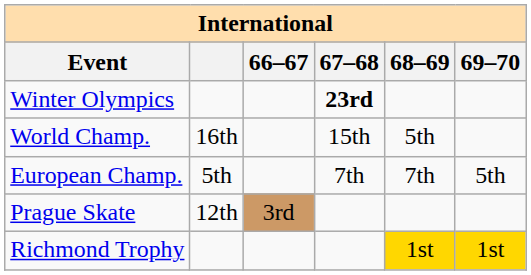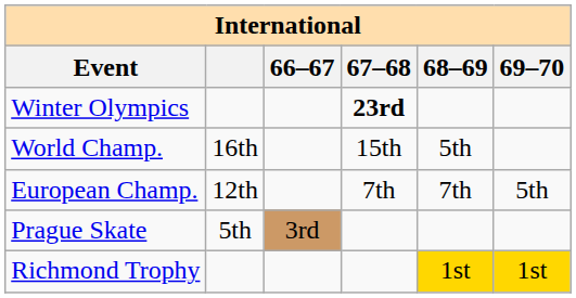 <table class="wikitable" style="text-align:center">
 <tr>
 <th style="background-color: #ffdead; " colspan=6 align=center>International</th>
 </tr>
 <tr>
 <th>Event</th>
 <th></th>
 <th>66–67</th>
 <th>67–68</th>
 <th>68–69</th>
 <th>69–70</th>
 </tr>
 <tr>
 <td align=left><a href='#'>Winter Olympics</a></td>
 <td></td>
 <td></td>
 <td><strong>23rd</strong></td>
 <td></td>
 <td></td>
 </tr>
 <tr>
 <td align=left><a href='#'>World Champ.</a></td>
 <td>16th</td>
 <td></td>
 <td>15th</td>
 <td>5th</td>
 <td></td>
 </tr>
 <tr>
 <td align=left><a href='#'>European Champ.</a></td>
-<td>5th</td>
+<td>12th</td>
 <td></td>
 <td>7th</td>
 <td>7th</td>
 <td>5th</td>
 </tr>
 <tr>
 <td align=left><a href='#'>Prague Skate</a></td>
-<td>12th</td>
+<td>5th</td>
 <td bgcolor=cc9966>3rd</td>
 <td></td>
 <td></td>
 <td></td>
 </tr>
 <tr>
 <td align=left><a href='#'>Richmond Trophy</a></td>
 <td></td>
 <td></td>
 <td></td>
 <td bgcolor=gold>1st</td>
 <td bgcolor=gold>1st</td>
 </tr>
 </table>
